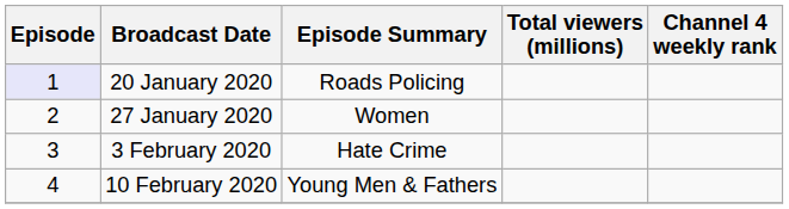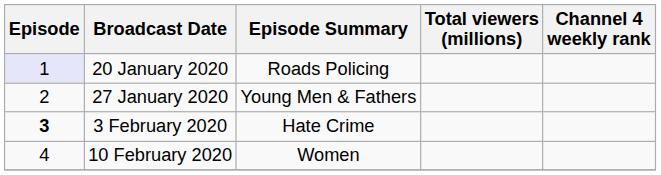 <table class=wikitable style="text-align:center">
 <tr>
 <th scope="col">Episode</th>
 <th scope="col">Broadcast Date</th>
 <th scope="col">Episode Summary</th>
 <th scope="col">Total viewers<br>(millions)</th>
 <th scope="col">Channel 4<br>weekly rank</th>
 </tr>
 <tr>
 <td style="background: lavender;">1</td>
 <td>20 January 2020</td>
 <td>Roads Policing</td>
 <td></td>
 <td></td>
 </tr>
 <tr>
 <td>2</td>
 <td>27 January 2020</td>
-<td>Women</td>
+<td>Young Men & Fathers</td>
 <td></td>
 <td></td>
 </tr>
 <tr>
-<td>3</td>
+<td><strong>3</strong></td>
 <td>3 February 2020</td>
 <td>Hate Crime</td>
 <td></td>
 <td></td>
 </tr>
 <tr>
 <td>4</td>
 <td>10 February 2020</td>
-<td>Young Men & Fathers</td>
+<td>Women</td>
 <td></td>
 <td></td>
 </tr>
 <tr>
 </tr>
 </table>
